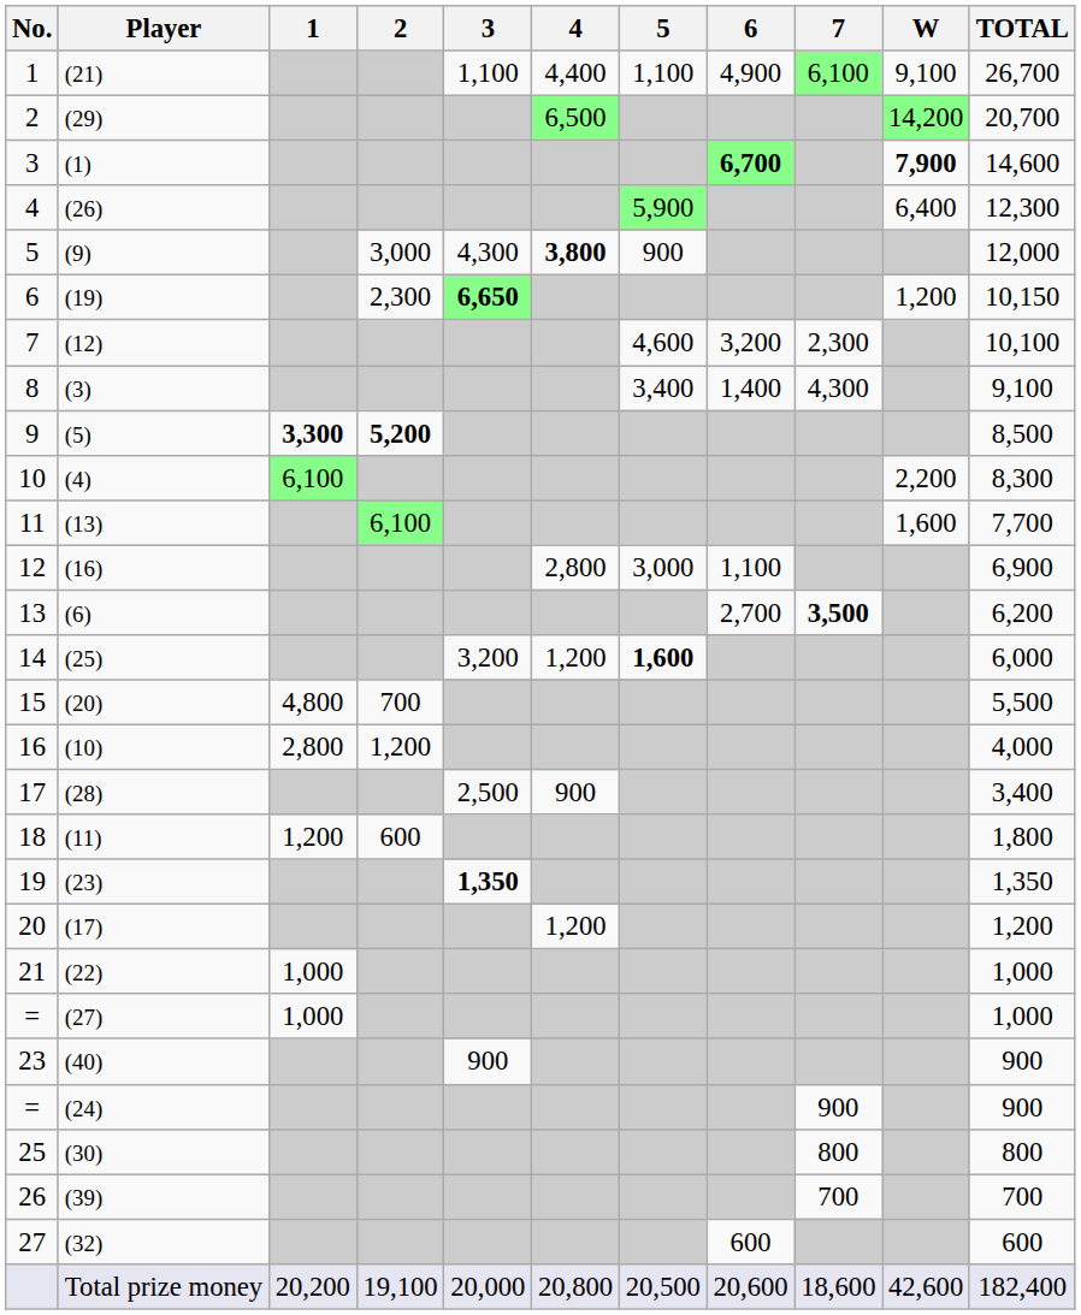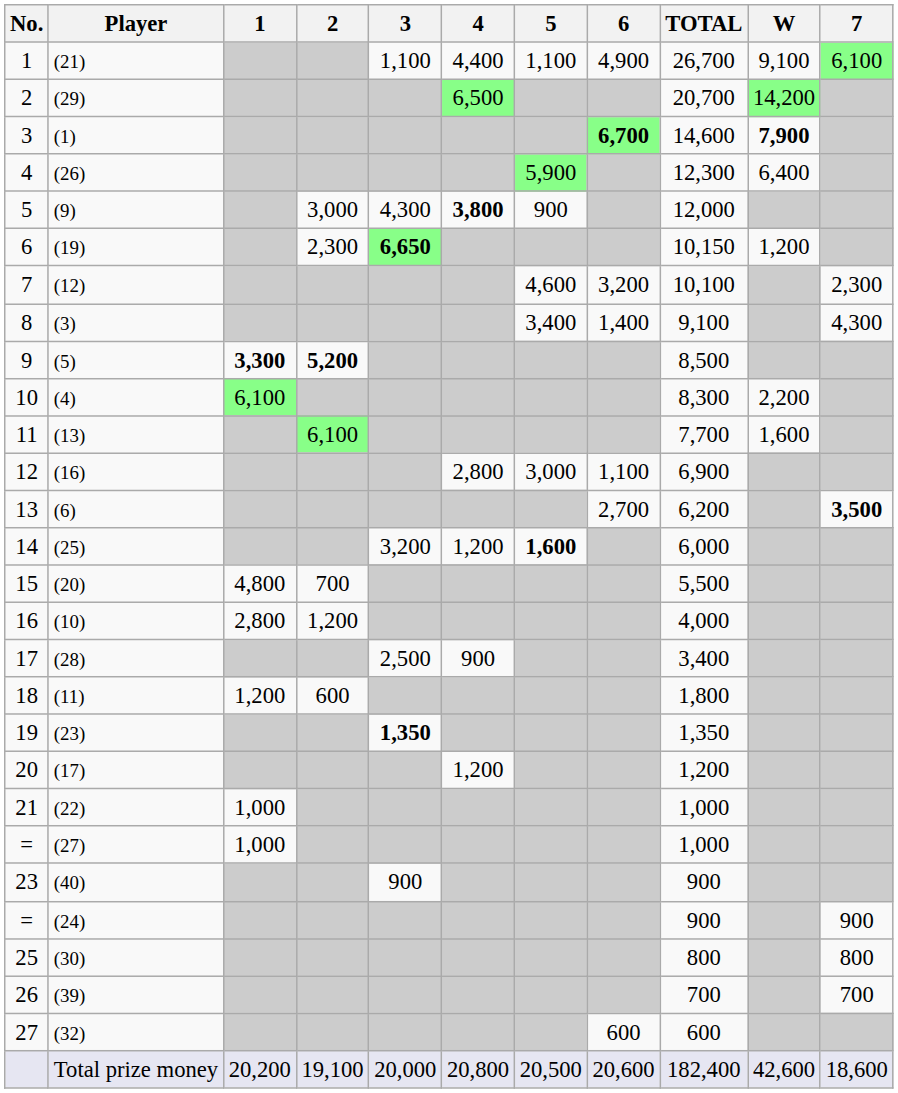 <table class="wikitable sortable" style="text-align:center;font-size:95%">
 <tr>
 <th>No.</th>
 <th>Player</th>
 <th>1</th>
 <th>2</th>
 <th>3</th>
 <th>4</th>
 <th>5</th>
 <th>6</th>
+<th>TOTAL</th>
+<th>W</th>
 <th>7</th>
-<th>W</th>
-<th>TOTAL</th>
 </tr>
 <tr>
 <td>1</td>
 <td style="text-align:left;" data-sort-value="Dott, Graeme"> <small>(21)</small></td>
 <td style="background:#cccccc;"></td>
 <td style="background:#cccccc;"></td>
 <td>1,100</td>
 <td>4,400</td>
 <td>1,100</td>
 <td>4,900</td>
+<td>26,700</td>
+<td>9,100</td>
 <td style="background:#88ff88;">6,100</td>
-<td>9,100</td>
-<td>26,700</td>
 </tr>
 <tr>
 <td>2</td>
 <td style="text-align:left;" data-sort-value="Donaldson, Scott"> <small>(29)</small></td>
 <td style="background:#cccccc;"></td>
 <td style="background:#cccccc;"></td>
 <td style="background:#cccccc;"></td>
 <td style="background:#88ff88;">6,500</td>
 <td style="background:#cccccc;"></td>
 <td style="background:#cccccc;"></td>
+<td>20,700</td>
+<td style="background:#88ff88;">14,200</td>
 <td style="background:#cccccc;"></td>
-<td style="background:#88ff88;">14,200</td>
-<td>20,700</td>
 </tr>
 <tr>
 <td>3</td>
 <td style="text-align:left;" data-sort-value="Trump, Judd"> <small>(1)</small></td>
 <td style="background:#cccccc;"></td>
 <td style="background:#cccccc;"></td>
 <td style="background:#cccccc;"></td>
 <td style="background:#cccccc;"></td>
 <td style="background:#cccccc;"></td>
 <td style="background:#88ff88;"><strong>6,700</strong></td>
+<td>14,600</td>
+<td><strong>7,900</strong></td>
 <td style="background:#cccccc;"></td>
-<td><strong>7,900</strong></td>
-<td>14,600</td>
 </tr>
 <tr>
 <td>4</td>
 <td style="text-align:left;" data-sort-value="McGill, Anthony"> <small>(26)</small></td>
 <td style="background:#cccccc;"></td>
 <td style="background:#cccccc;"></td>
 <td style="background:#cccccc;"></td>
 <td style="background:#cccccc;"></td>
 <td style="background:#88ff88;">5,900</td>
 <td style="background:#cccccc;"></td>
+<td>12,300</td>
+<td>6,400</td>
 <td style="background:#cccccc;"></td>
-<td>6,400</td>
-<td>12,300</td>
 </tr>
 <tr>
 <td>5</td>
 <td style="text-align:left;" data-sort-value="Wilson, Kyren"> <small>(9)</small></td>
 <td style="background:#cccccc;"></td>
 <td>3,000</td>
 <td>4,300</td>
 <td><strong>3,800</strong></td>
 <td>900</td>
 <td style="background:#cccccc;"></td>
+<td>12,000</td>
 <td style="background:#cccccc;"></td>
 <td style="background:#cccccc;"></td>
-<td>12,000</td>
 </tr>
 <tr>
 <td>6</td>
 <td style="text-align:left;" data-sort-value="Wilson, Gary"> <small>(19)</small></td>
 <td style="background:#cccccc;"></td>
 <td>2,300</td>
 <td style="background:#88ff88;"><strong>6,650</strong></td>
 <td style="background:#cccccc;"></td>
 <td style="background:#cccccc;"></td>
 <td style="background:#cccccc;"></td>
+<td>10,150</td>
+<td>1,200</td>
 <td style="background:#cccccc;"></td>
-<td>1,200</td>
-<td>10,150</td>
 </tr>
 <tr>
 <td>7</td>
 <td style="text-align:left;" data-sort-value="Gilbert, David"> <small>(12)</small></td>
 <td style="background:#cccccc;"></td>
 <td style="background:#cccccc;"></td>
 <td style="background:#cccccc;"></td>
 <td style="background:#cccccc;"></td>
 <td>4,600</td>
 <td>3,200</td>
+<td>10,100</td>
+<td style="background:#cccccc;"></td>
 <td>2,300</td>
-<td style="background:#cccccc;"></td>
-<td>10,100</td>
 </tr>
 <tr>
 <td>8</td>
 <td style="text-align:left;" data-sort-value="Williams, Mark"> <small>(3)</small></td>
 <td style="background:#cccccc;"></td>
 <td style="background:#cccccc;"></td>
 <td style="background:#cccccc;"></td>
 <td style="background:#cccccc;"></td>
 <td>3,400</td>
 <td>1,400</td>
+<td>9,100</td>
+<td style="background:#cccccc;"></td>
 <td>4,300</td>
-<td style="background:#cccccc;"></td>
-<td>9,100</td>
 </tr>
 <tr>
 <td>9</td>
 <td style="text-align:left;" data-sort-value="Selby, Mark"> <small>(5)</small></td>
 <td><strong>3,300</strong></td>
 <td><strong>5,200</strong></td>
 <td style="background:#cccccc;"></td>
 <td style="background:#cccccc;"></td>
 <td style="background:#cccccc;"></td>
 <td style="background:#cccccc;"></td>
+<td>8,500</td>
 <td style="background:#cccccc;"></td>
 <td style="background:#cccccc;"></td>
-<td>8,500</td>
 </tr>
 <tr>
 <td>10</td>
 <td style="text-align:left;" data-sort-value="Robertson, Neil"> <small>(4)</small></td>
 <td style="background:#88ff88;">6,100</td>
 <td style="background:#cccccc;"></td>
 <td style="background:#cccccc;"></td>
 <td style="background:#cccccc;"></td>
 <td style="background:#cccccc;"></td>
 <td style="background:#cccccc;"></td>
+<td>8,300</td>
+<td>2,200</td>
 <td style="background:#cccccc;"></td>
-<td>2,200</td>
-<td>8,300</td>
 </tr>
 <tr>
 <td>11</td>
 <td style="text-align:left;" data-sort-value="Bingham, Stuart"> <small>(13)</small></td>
 <td style="background:#cccccc;"></td>
 <td style="background:#88ff88;">6,100</td>
 <td style="background:#cccccc;"></td>
 <td style="background:#cccccc;"></td>
 <td style="background:#cccccc;"></td>
 <td style="background:#cccccc;"></td>
+<td>7,700</td>
+<td>1,600</td>
 <td style="background:#cccccc;"></td>
-<td>1,600</td>
-<td>7,700</td>
 </tr>
 <tr>
 <td>12</td>
 <td style="text-align:left;" data-sort-value="Perry, Joe"> <small>(16)</small></td>
 <td style="background:#cccccc;"></td>
 <td style="background:#cccccc;"></td>
 <td style="background:#cccccc;"></td>
 <td>2,800</td>
 <td>3,000</td>
 <td>1,100</td>
+<td>6,900</td>
 <td style="background:#cccccc;"></td>
 <td style="background:#cccccc;"></td>
-<td>6,900</td>
 </tr>
 <tr>
 <td>13</td>
 <td style="text-align:left;" data-sort-value="Higgins, John"> <small>(6)</small></td>
 <td style="background:#cccccc;"></td>
 <td style="background:#cccccc;"></td>
 <td style="background:#cccccc;"></td>
 <td style="background:#cccccc;"></td>
 <td style="background:#cccccc;"></td>
 <td>2,700</td>
+<td>6,200</td>
+<td style="background:#cccccc;"></td>
 <td><strong>3,500</strong></td>
-<td style="background:#cccccc;"></td>
-<td>6,200</td>
 </tr>
 <tr>
 <td>14</td>
 <td style="text-align:left;" data-sort-value="Ford, Tom"> <small>(25)</small></td>
 <td style="background:#cccccc;"></td>
 <td style="background:#cccccc;"></td>
 <td>3,200</td>
 <td>1,200</td>
 <td><strong>1,600</strong></td>
 <td style="background:#cccccc;"></td>
+<td>6,000</td>
 <td style="background:#cccccc;"></td>
 <td style="background:#cccccc;"></td>
-<td>6,000</td>
 </tr>
 <tr>
 <td>15</td>
 <td style="text-align:left;" data-sort-value="Day, Ryan"> <small>(20)</small></td>
 <td>4,800</td>
 <td>700</td>
 <td style="background:#cccccc;"></td>
 <td style="background:#cccccc;"></td>
 <td style="background:#cccccc;"></td>
 <td style="background:#cccccc;"></td>
+<td>5,500</td>
 <td style="background:#cccccc;"></td>
 <td style="background:#cccccc;"></td>
-<td>5,500</td>
 </tr>
 <tr>
 <td>16</td>
 <td style="text-align:left;" data-sort-value="Hawkins, Barry"> <small>(10)</small></td>
 <td>2,800</td>
 <td>1,200</td>
 <td style="background:#cccccc;"></td>
 <td style="background:#cccccc;"></td>
 <td style="background:#cccccc;"></td>
 <td style="background:#cccccc;"></td>
+<td>4,000</td>
 <td style="background:#cccccc;"></td>
 <td style="background:#cccccc;"></td>
-<td>4,000</td>
 </tr>
 <tr>
 <td>17</td>
 <td style="text-align:left;" data-sort-value="Selt, Matthew"> <small>(28)</small></td>
 <td style="background:#cccccc;"></td>
 <td style="background:#cccccc;"></td>
 <td>2,500</td>
 <td>900</td>
 <td style="background:#cccccc;"></td>
 <td style="background:#cccccc;"></td>
+<td>3,400</td>
 <td style="background:#cccccc;"></td>
 <td style="background:#cccccc;"></td>
-<td>3,400</td>
 </tr>
 <tr>
 <td>18</td>
 <td style="text-align:left;" data-sort-value="Lisowski, Jack"> <small>(11)</small></td>
 <td>1,200</td>
 <td>600</td>
 <td style="background:#cccccc;"></td>
 <td style="background:#cccccc;"></td>
 <td style="background:#cccccc;"></td>
 <td style="background:#cccccc;"></td>
+<td>1,800</td>
 <td style="background:#cccccc;"></td>
 <td style="background:#cccccc;"></td>
-<td>1,800</td>
 </tr>
 <tr>
 <td>19</td>
 <td style="text-align:left;" data-sort-value="Xiao, Guodong"> <small>(23)</small></td>
 <td style="background:#cccccc;"></td>
 <td style="background:#cccccc;"></td>
 <td><strong>1,350</strong></td>
 <td style="background:#cccccc;"></td>
 <td style="background:#cccccc;"></td>
 <td style="background:#cccccc;"></td>
+<td>1,350</td>
 <td style="background:#cccccc;"></td>
 <td style="background:#cccccc;"></td>
-<td>1,350</td>
 </tr>
 <tr>
 <td>20</td>
 <td style="text-align:left;" data-sort-value="Carter, Ali"> <small>(17)</small></td>
 <td style="background:#cccccc;"></td>
 <td style="background:#cccccc;"></td>
 <td style="background:#cccccc;"></td>
 <td>1,200</td>
 <td style="background:#cccccc;"></td>
 <td style="background:#cccccc;"></td>
+<td>1,200</td>
 <td style="background:#cccccc;"></td>
 <td style="background:#cccccc;"></td>
-<td>1,200</td>
 </tr>
 <tr>
 <td>21</td>
 <td style="text-align:left;" data-sort-value="Robertson, Jimmy"> <small>(22)</small></td>
 <td>1,000</td>
 <td style="background:#cccccc;"></td>
 <td style="background:#cccccc;"></td>
 <td style="background:#cccccc;"></td>
 <td style="background:#cccccc;"></td>
 <td style="background:#cccccc;"></td>
+<td>1,000</td>
 <td style="background:#cccccc;"></td>
 <td style="background:#cccccc;"></td>
-<td>1,000</td>
 </tr>
 <tr>
 <td data-sort-value=22>=</td>
 <td style="text-align:left;" data-sort-value="Brecel, Luca"> <small>(27)</small></td>
 <td>1,000</td>
 <td style="background:#cccccc;"></td>
 <td style="background:#cccccc;"></td>
 <td style="background:#cccccc;"></td>
 <td style="background:#cccccc;"></td>
 <td style="background:#cccccc;"></td>
+<td>1,000</td>
 <td style="background:#cccccc;"></td>
 <td style="background:#cccccc;"></td>
-<td>1,000</td>
 </tr>
 <tr>
 <td>23</td>
 <td style="text-align:left;" data-sort-value="Woollaston, Ben"> <small>(40)</small></td>
 <td style="background:#cccccc;"></td>
 <td style="background:#cccccc;"></td>
 <td>900</td>
 <td style="background:#cccccc;"></td>
 <td style="background:#cccccc;"></td>
 <td style="background:#cccccc;"></td>
+<td>900</td>
 <td style="background:#cccccc;"></td>
 <td style="background:#cccccc;"></td>
-<td>900</td>
 </tr>
 <tr>
 <td data-sort-value=24>=</td>
 <td style="text-align:left;" data-sort-value="Lyu, Haotian"> <small>(24)</small></td>
 <td style="background:#cccccc;"></td>
 <td style="background:#cccccc;"></td>
 <td style="background:#cccccc;"></td>
 <td style="background:#cccccc;"></td>
 <td style="background:#cccccc;"></td>
 <td style="background:#cccccc;"></td>
 <td>900</td>
 <td style="background:#cccccc;"></td>
 <td>900</td>
 </tr>
 <tr>
 <td>25</td>
 <td style="text-align:left;" data-sort-value="Walden, Ricky"> <small>(30)</small></td>
 <td style="background:#cccccc;"></td>
 <td style="background:#cccccc;"></td>
 <td style="background:#cccccc;"></td>
 <td style="background:#cccccc;"></td>
 <td style="background:#cccccc;"></td>
 <td style="background:#cccccc;"></td>
 <td>800</td>
 <td style="background:#cccccc;"></td>
 <td>800</td>
 </tr>
 <tr>
 <td>26</td>
 <td style="text-align:left;" data-sort-value="Milkins, Robert"> <small>(39)</small></td>
 <td style="background:#cccccc;"></td>
 <td style="background:#cccccc;"></td>
 <td style="background:#cccccc;"></td>
 <td style="background:#cccccc;"></td>
 <td style="background:#cccccc;"></td>
 <td style="background:#cccccc;"></td>
 <td>700</td>
 <td style="background:#cccccc;"></td>
 <td>700</td>
 </tr>
 <tr>
 <td>27</td>
 <td style="text-align:left;" data-sort-value="King, Mark"> <small>(32)</small></td>
 <td style="background:#cccccc;"></td>
 <td style="background:#cccccc;"></td>
 <td style="background:#cccccc;"></td>
 <td style="background:#cccccc;"></td>
 <td style="background:#cccccc;"></td>
 <td>600</td>
+<td>600</td>
 <td style="background:#cccccc;"></td>
 <td style="background:#cccccc;"></td>
-<td>600</td>
 </tr>
 <tr class=sortbottom>
 <td style="background:#e6e6f2;"></td>
 <td style="text-align:centre; background:#e6e6f2;">Total prize money</td>
 <td style="background:#e6e6f2;">20,200</td>
 <td style="background:#e6e6f2;">19,100</td>
 <td style="background:#e6e6f2;">20,000</td>
 <td style="background:#e6e6f2;">20,800</td>
 <td style="background:#e6e6f2;">20,500</td>
 <td style="background:#e6e6f2;">20,600</td>
+<td style="background:#e6e6f2;">182,400</td>
+<td style="background:#e6e6f2;">42,600</td>
 <td style="background:#e6e6f2;">18,600</td>
-<td style="background:#e6e6f2;">42,600</td>
-<td style="background:#e6e6f2;">182,400</td>
 </tr>
 </table>
